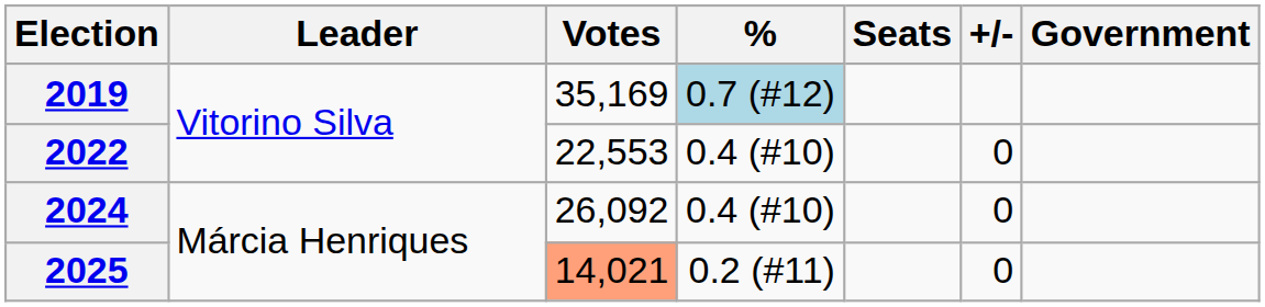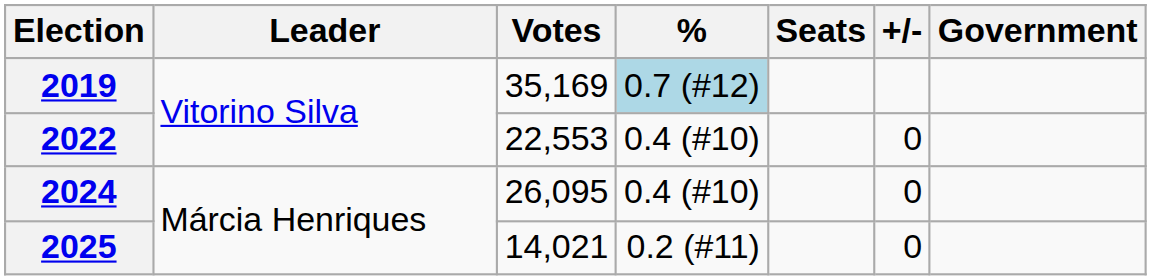 <table class="wikitable" style="text-align:right;">
 <tr>
 <th>Election</th>
 <th width="155px">Leader</th>
 <th>Votes</th>
 <th>%</th>
 <th>Seats</th>
 <th>+/-</th>
 <th>Government</th>
 </tr>
 <tr>
 <th><a href='#'>2019</a></th>
 <td rowspan="2" align=left><a href='#'>Vitorino Silva</a></td>
 <td>35,169</td>
 <td style="background: lightblue;">0.7 (#12)</td>
 <td></td>
 <td></td>
 <td></td>
 </tr>
 <tr>
 <th><a href='#'>2022</a></th>
 <td>22,553</td>
 <td>0.4 (#10)</td>
 <td></td>
 <td>0</td>
 <td></td>
 </tr>
 <tr>
 <th><a href='#'>2024</a></th>
 <td rowspan="2" align=left>Márcia Henriques</td>
-<td>26,092</td>
+<td>26,095</td>
 <td>0.4 (#10)</td>
 <td></td>
 <td>0</td>
 <td></td>
 </tr>
 <tr>
 <th><a href='#'>2025</a></th>
-<td style="background: lightsalmon;">14,021</td>
+<td>14,021</td>
 <td>0.2 (#11)</td>
 <td></td>
 <td>0</td>
 <td></td>
 </tr>
 </table>
